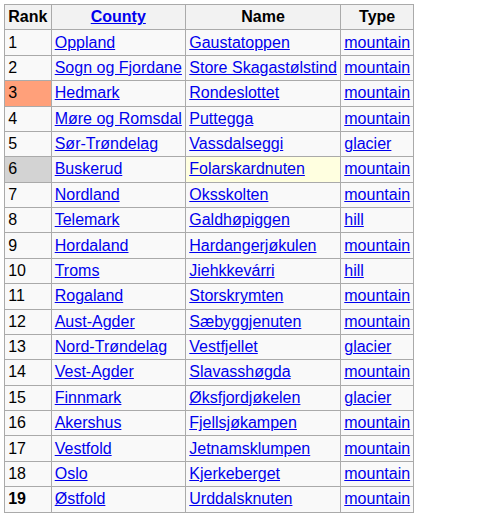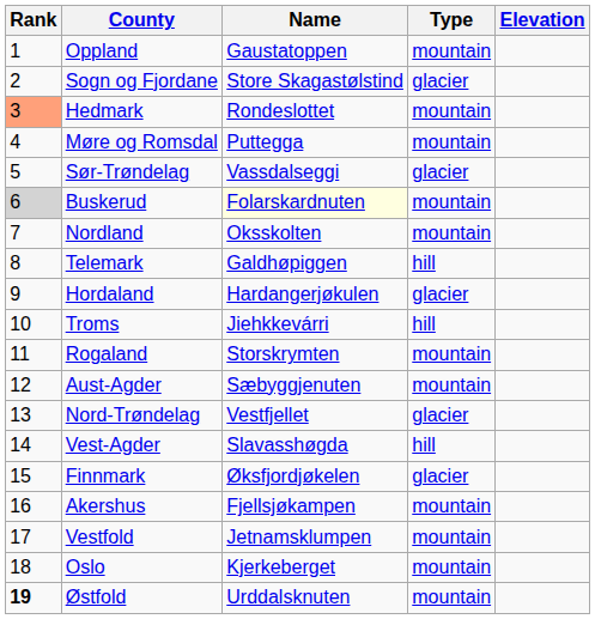 <table class="wikitable sortable">
 <tr>
 <th>Rank</th>
 <th><a href='#'>County</a></th>
 <th>Name</th>
 <th>Type</th>
+<th><a href='#'>Elevation</a></th>
 </tr>
 <tr>
 <td>1</td>
 <td><a href='#'>Oppland</a></td>
 <td><a href='#'>Gaustatoppen</a></td>
 <td><a href='#'>mountain</a></td>
+<td></td>
 </tr>
 <tr>
 <td>2</td>
 <td><a href='#'>Sogn og Fjordane</a></td>
 <td><a href='#'>Store Skagastølstind</a></td>
-<td><a href='#'>mountain</a></td>
+<td><a href='#'>glacier</a></td>
+<td></td>
 </tr>
 <tr>
 <td style="background: lightsalmon;">3</td>
 <td><a href='#'>Hedmark</a></td>
 <td><a href='#'>Rondeslottet</a></td>
 <td><a href='#'>mountain</a></td>
+<td></td>
 </tr>
 <tr>
 <td>4</td>
 <td><a href='#'>Møre og Romsdal</a></td>
 <td><a href='#'>Puttegga</a></td>
 <td><a href='#'>mountain</a></td>
+<td></td>
 </tr>
 <tr>
 <td>5</td>
 <td><a href='#'>Sør-Trøndelag</a></td>
 <td><a href='#'>Vassdalseggi</a></td>
 <td><a href='#'>glacier</a></td>
+<td></td>
 </tr>
 <tr>
 <td style="background: lightgrey;">6</td>
 <td><a href='#'>Buskerud</a></td>
 <td style="background: lightyellow;"><a href='#'>Folarskardnuten</a></td>
 <td><a href='#'>mountain</a></td>
+<td></td>
 </tr>
 <tr>
 <td>7</td>
 <td><a href='#'>Nordland</a></td>
 <td><a href='#'>Oksskolten</a></td>
 <td><a href='#'>mountain</a></td>
+<td></td>
 </tr>
 <tr>
 <td>8</td>
 <td><a href='#'>Telemark</a></td>
 <td><a href='#'>Galdhøpiggen</a></td>
 <td><a href='#'>hill</a></td>
+<td></td>
 </tr>
 <tr>
 <td>9</td>
 <td><a href='#'>Hordaland</a></td>
 <td><a href='#'>Hardangerjøkulen</a></td>
-<td><a href='#'>mountain</a></td>
+<td><a href='#'>glacier</a></td>
+<td></td>
 </tr>
 <tr>
 <td>10</td>
 <td><a href='#'>Troms</a></td>
 <td><a href='#'>Jiehkkevárri</a></td>
 <td><a href='#'>hill</a></td>
+<td></td>
 </tr>
 <tr>
 <td>11</td>
 <td><a href='#'>Rogaland</a></td>
 <td><a href='#'>Storskrymten</a></td>
 <td><a href='#'>mountain</a></td>
+<td></td>
 </tr>
 <tr>
 <td>12</td>
 <td><a href='#'>Aust-Agder</a></td>
 <td><a href='#'>Sæbyggjenuten</a></td>
 <td><a href='#'>mountain</a></td>
+<td></td>
 </tr>
 <tr>
 <td>13</td>
 <td><a href='#'>Nord-Trøndelag</a></td>
 <td><a href='#'>Vestfjellet</a></td>
 <td><a href='#'>glacier</a></td>
+<td></td>
 </tr>
 <tr>
 <td>14</td>
 <td><a href='#'>Vest-Agder</a></td>
 <td><a href='#'>Slavasshøgda</a></td>
-<td><a href='#'>mountain</a></td>
+<td><a href='#'>hill</a></td>
+<td></td>
 </tr>
 <tr>
 <td>15</td>
 <td><a href='#'>Finnmark</a></td>
 <td><a href='#'>Øksfjordjøkelen</a></td>
 <td><a href='#'>glacier</a></td>
+<td></td>
 </tr>
 <tr>
 <td>16</td>
 <td><a href='#'>Akershus</a></td>
 <td><a href='#'>Fjellsjøkampen</a></td>
 <td><a href='#'>mountain</a></td>
+<td></td>
 </tr>
 <tr>
 <td>17</td>
 <td><a href='#'>Vestfold</a></td>
 <td><a href='#'>Jetnamsklumpen</a></td>
 <td><a href='#'>mountain</a></td>
+<td></td>
 </tr>
 <tr>
 <td>18</td>
 <td><a href='#'>Oslo</a></td>
 <td><a href='#'>Kjerkeberget</a></td>
 <td><a href='#'>mountain</a></td>
+<td></td>
 </tr>
 <tr>
 <td><strong>19</strong></td>
 <td><a href='#'>Østfold</a></td>
 <td><a href='#'>Urddalsknuten</a></td>
 <td><a href='#'>mountain</a></td>
+<td></td>
 </tr>
 </table>
